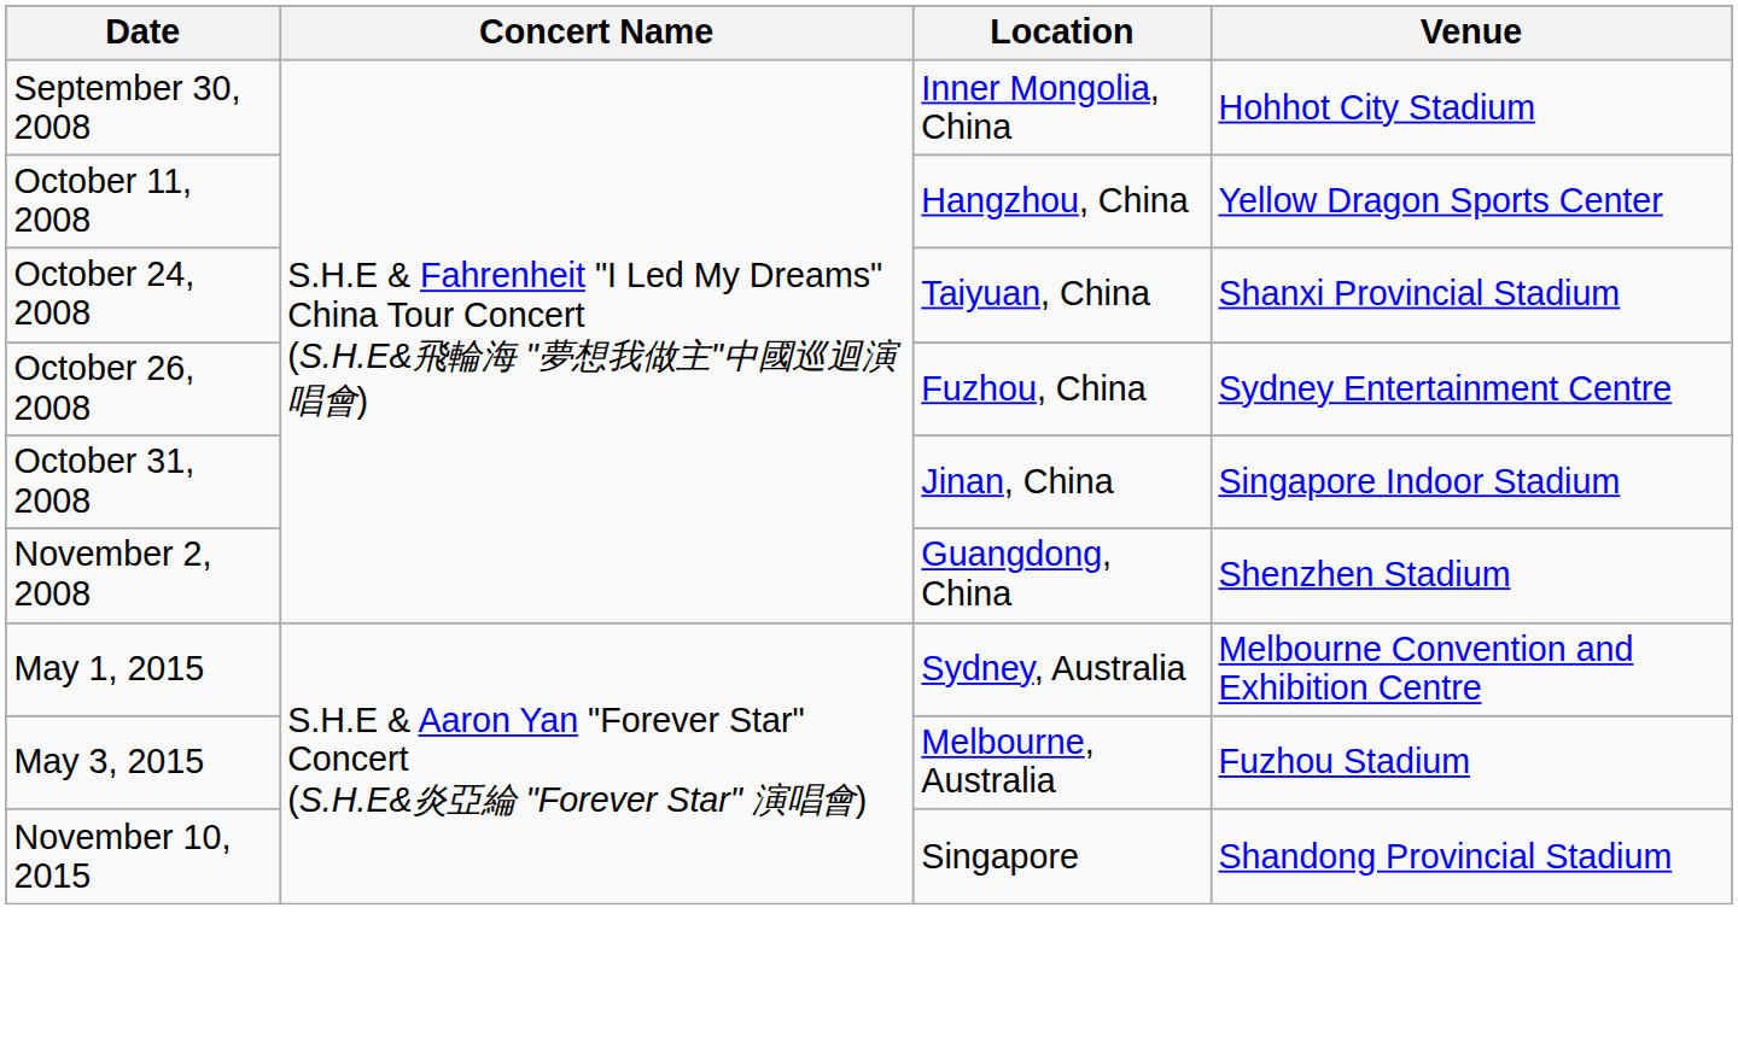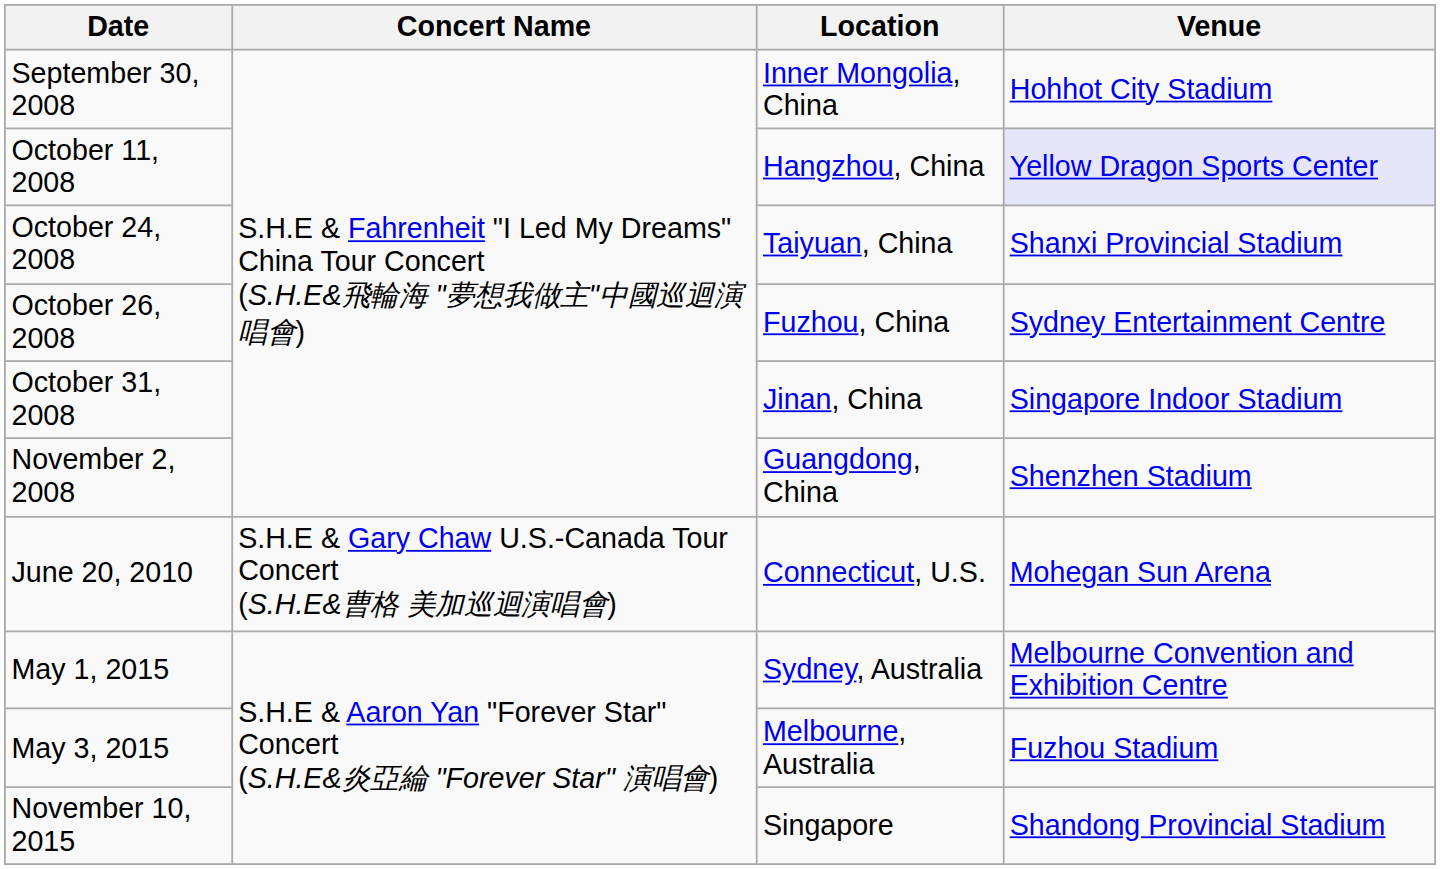 <table class="wikitable" style="width:800px;">
 <tr>
 <th align="left">Date</th>
 <th align="left">Concert Name</th>
 <th align="left">Location</th>
 <th align="left">Venue</th>
 </tr>
 <tr>
 <td align="left">September 30, 2008</td>
 <td align="left" rowspan="6">S.H.E & <a href='#'>Fahrenheit</a> "I Led My Dreams" China Tour Concert<br>(<em>S.H.E&飛輪海 "夢想我做主"中國巡迴演唱會</em>)</td>
 <td align="left"><a href='#'>Inner Mongolia</a>, China</td>
 <td align="left"><a href='#'>Hohhot City Stadium</a></td>
 </tr>
 <tr>
 <td align="left">October 11, 2008</td>
 <td align="left"><a href='#'>Hangzhou</a>, China</td>
-<td align="left"><a href='#'>Yellow Dragon Sports Center</a></td>
+<td align="left" style="background: lavender;"><a href='#'>Yellow Dragon Sports Center</a></td>
 </tr>
 <tr>
 <td align="left">October 24, 2008</td>
 <td align="left"><a href='#'>Taiyuan</a>, China</td>
 <td align="left"><a href='#'>Shanxi Provincial Stadium</a></td>
 </tr>
 <tr>
 <td align="left">October 26, 2008</td>
 <td align="left"><a href='#'>Fuzhou</a>, China</td>
 <td align="left"><a href='#'>Sydney Entertainment Centre</a></td>
 </tr>
 <tr>
 <td align="left">October 31, 2008</td>
 <td align="left"><a href='#'>Jinan</a>, China</td>
 <td align="left"><a href='#'>Singapore Indoor Stadium</a></td>
 </tr>
 <tr>
 <td align="left">November 2, 2008</td>
 <td align="left"><a href='#'>Guangdong</a>, China</td>
 <td align="left"><a href='#'>Shenzhen Stadium</a></td>
 </tr>
 <tr>
+<td align="left">June 20, 2010</td>
+<td align="left">S.H.E & <a href='#'>Gary Chaw</a> U.S.-Canada Tour Concert<br>(<em>S.H.E&曹格 美加巡迴演唱會</em>)</td>
+<td align="left"><a href='#'>Connecticut</a>, U.S.</td>
+<td align="left"><a href='#'>Mohegan Sun Arena</a></td>
+</tr>
+<tr>
 <td align="left">May 1, 2015</td>
 <td align="left" rowspan="3">S.H.E & <a href='#'>Aaron Yan</a> "Forever Star" Concert<br>(<em>S.H.E&炎亞綸 "Forever Star" 演唱會</em>)</td>
 <td align="left"><a href='#'>Sydney</a>, Australia</td>
 <td align="left"><a href='#'>Melbourne Convention and Exhibition Centre</a></td>
 </tr>
 <tr>
 <td align="left">May 3, 2015</td>
 <td align="left"><a href='#'>Melbourne</a>, Australia</td>
 <td align="left"><a href='#'>Fuzhou Stadium</a></td>
 </tr>
 <tr>
 <td align="left">November 10, 2015</td>
 <td align="left">Singapore</td>
 <td align="left"><a href='#'>Shandong Provincial Stadium</a></td>
 </tr>
 </table>
